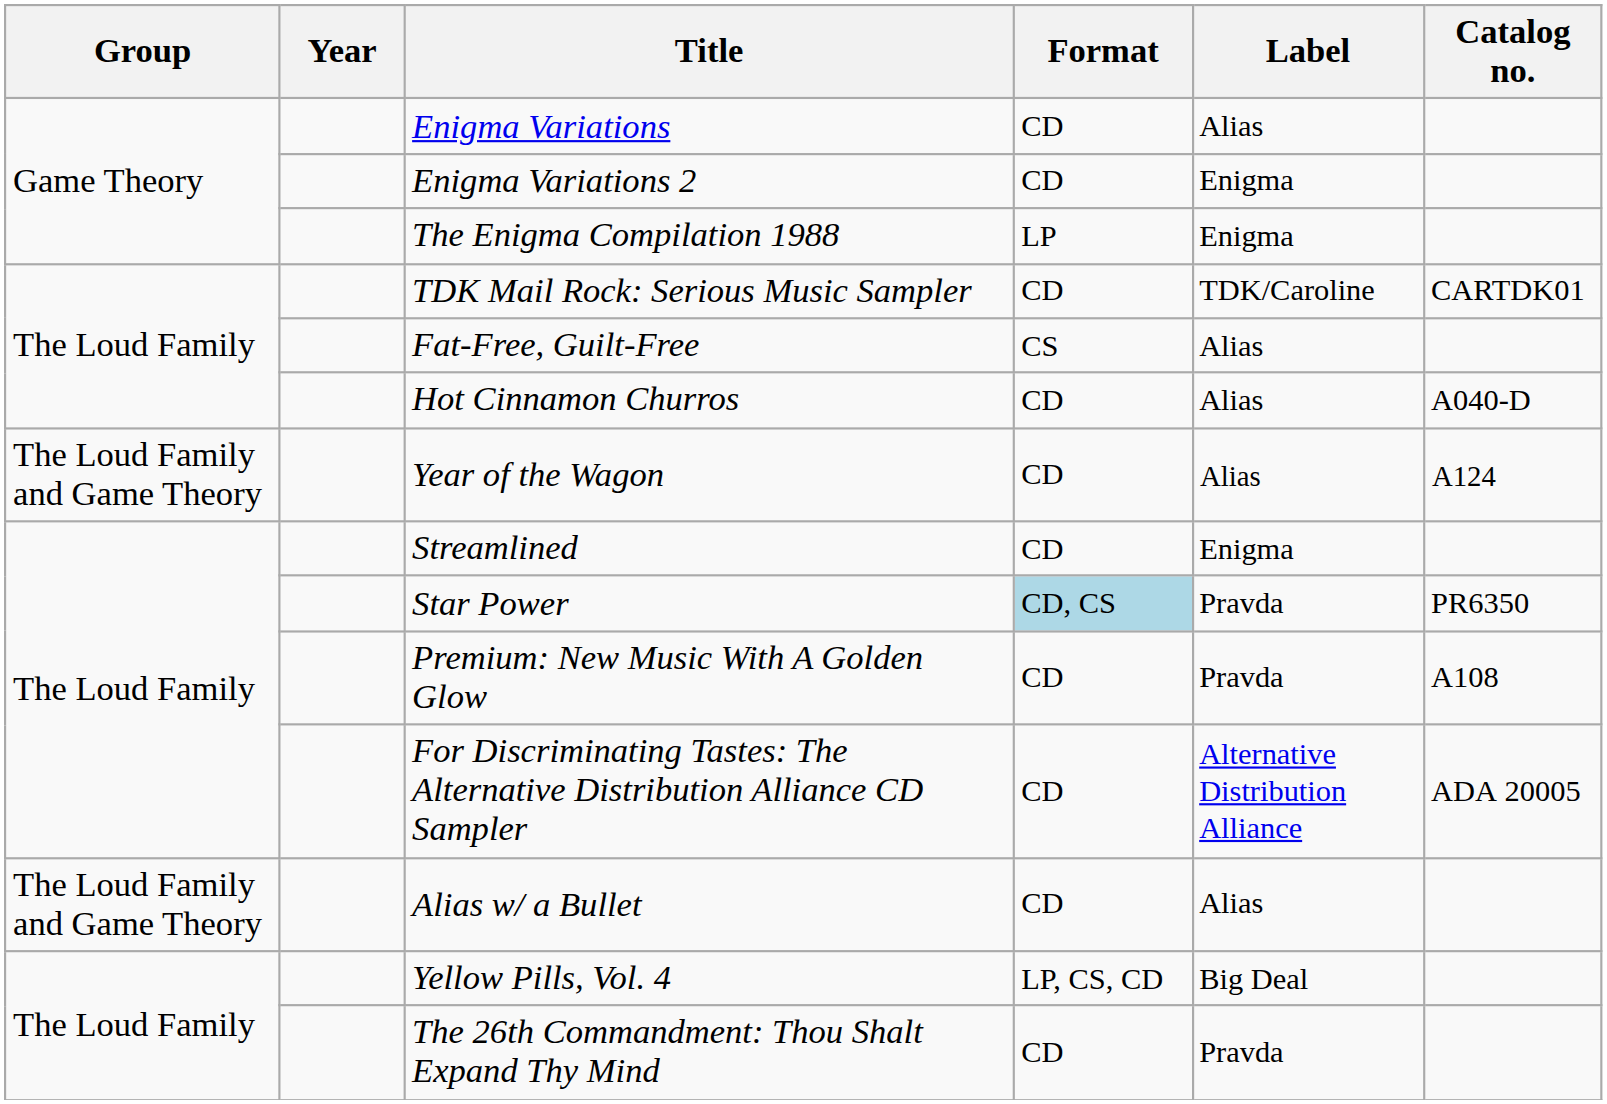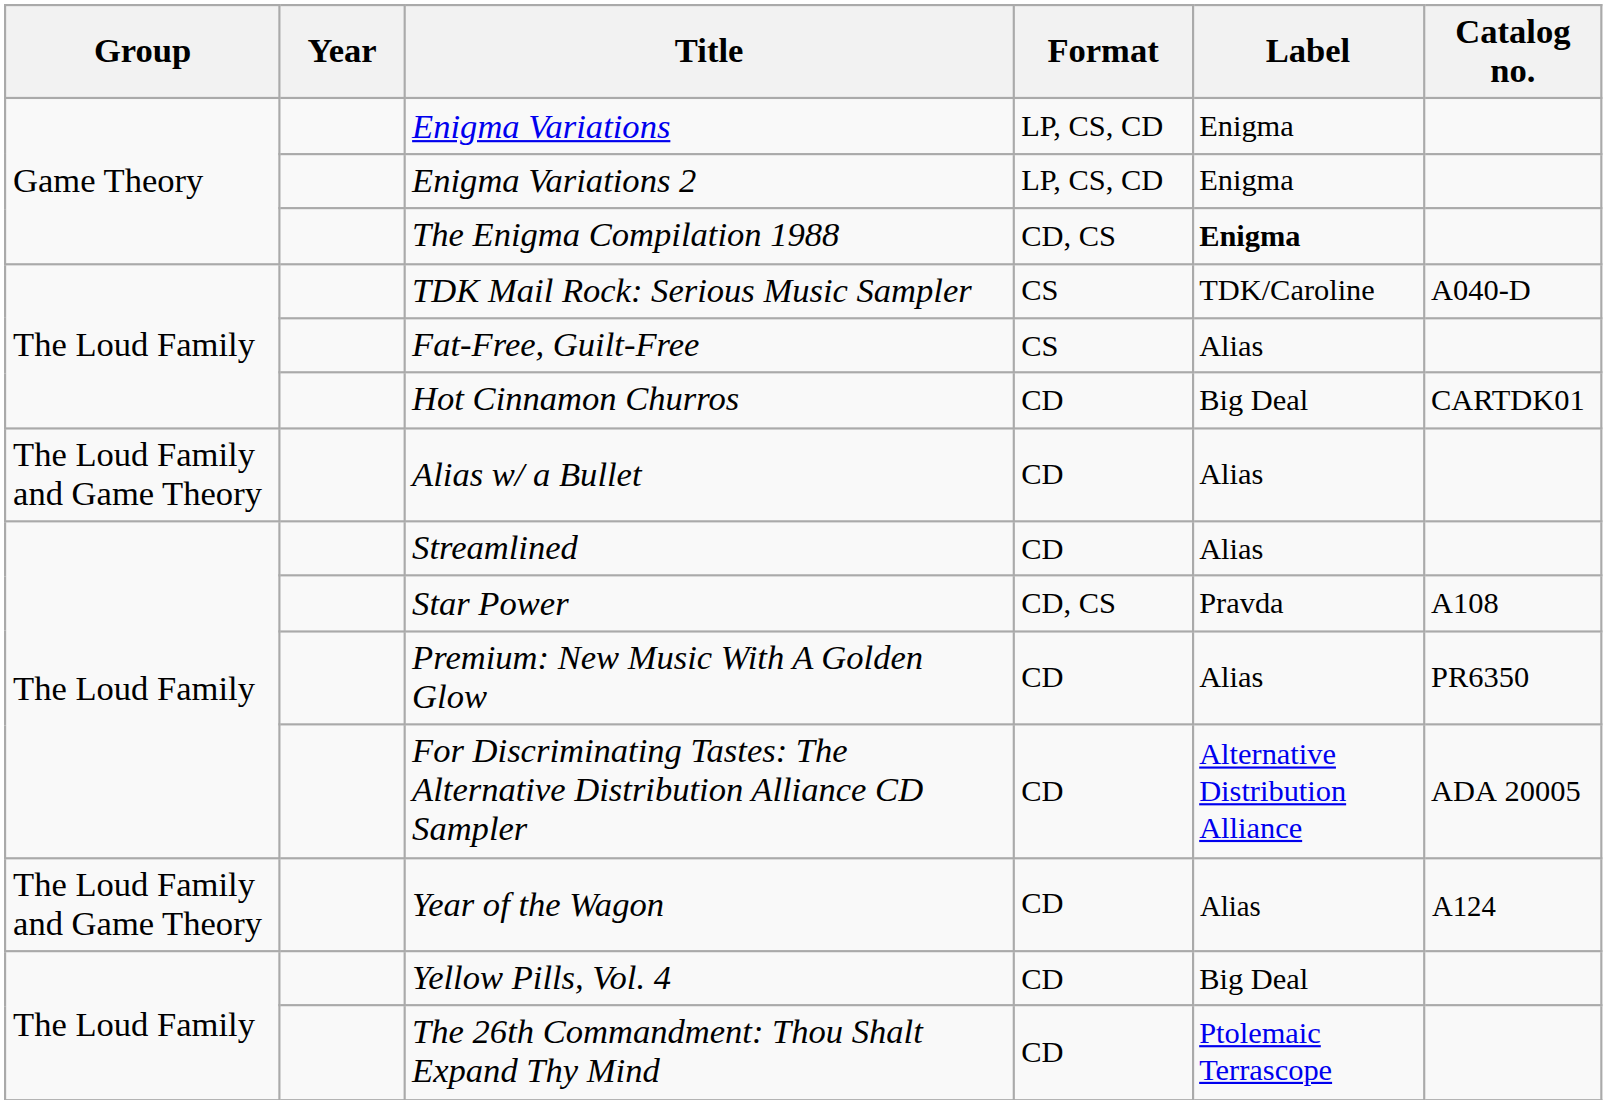 <table class="wikitable">
 <tr>
 <th style="width:120px;">Group</th>
 <th style="width:50px;">Year</th>
 <th style="width:275px;">Title</th>
 <th style="width:75px;">Format</th>
 <th style="width:100px;">Label</th>
 <th style="width:75px;">Catalog no.</th>
 </tr>
 <tr>
 <td rowspan="3">Game Theory</td>
 <td></td>
 <td><em><a href='#'>Enigma Variations</a></em> </td>
-<td style="font-size:88%;">CD</td>
-<td style="font-size:88%;">Alias</td>
+<td style="font-size:88%;">LP, CS, CD</td>
+<td style="font-size:88%;">Enigma</td>
 <td></td>
 </tr>
 <tr>
 <td></td>
 <td><em>Enigma Variations 2</em> </td>
-<td style="font-size:88%;">CD</td>
+<td style="font-size:88%;">LP, CS, CD</td>
 <td style="font-size:88%;">Enigma</td>
 <td></td>
 </tr>
 <tr>
 <td></td>
 <td><em>The Enigma Compilation 1988</em> </td>
-<td style="font-size:88%;">LP</td>
-<td style="font-size:88%;">Enigma</td>
+<td style="font-size:88%;">CD, CS</td>
+<td style="font-size:88%;"><strong>Enigma</strong></td>
 <td></td>
 </tr>
 <tr>
 <td rowspan="3">The Loud Family</td>
 <td></td>
 <td><em>TDK Mail Rock: Serious Music Sampler</em> </td>
-<td style="font-size:88%;">CD</td>
+<td style="font-size:88%;">CS</td>
 <td style="font-size:88%;">TDK/Caroline</td>
-<td style="font-size:88%;">CARTDK01</td>
+<td style="font-size:88%;">A040-D</td>
 </tr>
 <tr>
 <td></td>
 <td><em>Fat-Free, Guilt-Free</em> </td>
 <td style="font-size:88%;">CS</td>
 <td style="font-size:88%;">Alias</td>
 <td></td>
 </tr>
 <tr>
 <td></td>
 <td><em>Hot Cinnamon Churros</em> </td>
 <td style="font-size:88%;">CD</td>
-<td style="font-size:88%;">Alias</td>
-<td style="font-size:88%;">A040-D</td>
+<td style="font-size:88%;">Big Deal</td>
+<td style="font-size:88%;">CARTDK01</td>
 </tr>
 <tr>
 <td>The Loud Family and Game Theory</td>
 <td></td>
-<td><em>Year of the Wagon</em> </td>
+<td><em>Alias w/ a Bullet</em> </td>
 <td style="font-size:88%;">CD</td>
-<td><small>Alias</small></td>
-<td><small>A124</small></td>
+<td style="font-size:88%;">Alias</td>
+<td></td>
 </tr>
 <tr>
 <td rowspan="4">The Loud Family</td>
 <td></td>
 <td><em>Streamlined</em></td>
 <td style="font-size:88%;">CD</td>
-<td style="font-size:88%;">Enigma</td>
+<td style="font-size:88%;">Alias</td>
 <td></td>
 </tr>
 <tr>
 <td></td>
 <td><em>Star Power</em> </td>
-<td style="background: lightblue; font-size:88%;">CD, CS</td>
+<td style="font-size:88%;">CD, CS</td>
 <td style="font-size:88%;">Pravda</td>
-<td style="font-size:88%;">PR6350</td>
+<td style="font-size:88%;">A108</td>
 </tr>
 <tr>
 <td></td>
 <td><em>Premium: New Music With A Golden Glow</em> </td>
 <td style="font-size:88%;">CD</td>
-<td style="font-size:88%;">Pravda</td>
-<td style="font-size:88%;">A108</td>
+<td style="font-size:88%;">Alias</td>
+<td style="font-size:88%;">PR6350</td>
 </tr>
 <tr>
 <td></td>
 <td><em>For Discriminating Tastes: The Alternative Distribution Alliance CD Sampler</em> </td>
 <td style="font-size:88%;">CD</td>
 <td style="font-size:88%;"><a href='#'>Alternative Distribution Alliance</a></td>
 <td style="font-size:88%;">ADA 20005</td>
 </tr>
 <tr>
 <td>The Loud Family and Game Theory</td>
 <td></td>
-<td><em>Alias w/ a Bullet</em> </td>
+<td><em>Year of the Wagon</em> </td>
 <td style="font-size:88%;">CD</td>
-<td style="font-size:88%;">Alias</td>
-<td></td>
+<td><small>Alias</small></td>
+<td><small>A124</small></td>
 </tr>
 <tr>
 <td rowspan="2">The Loud Family</td>
 <td></td>
 <td><em>Yellow Pills, Vol. 4</em>  </td>
-<td style="font-size:88%;">LP, CS, CD</td>
+<td style="font-size:88%;">CD</td>
 <td style="font-size:88%;">Big Deal</td>
 <td></td>
 </tr>
 <tr>
 <td></td>
 <td><em> The 26th Commandment: Thou Shalt Expand Thy Mind</em>  </td>
 <td style="font-size:88%;">CD</td>
-<td style="font-size:88%;">Pravda</td>
+<td style="font-size:88%;"><a href='#'>Ptolemaic Terrascope</a></td>
 <td></td>
 </tr>
 </table>
